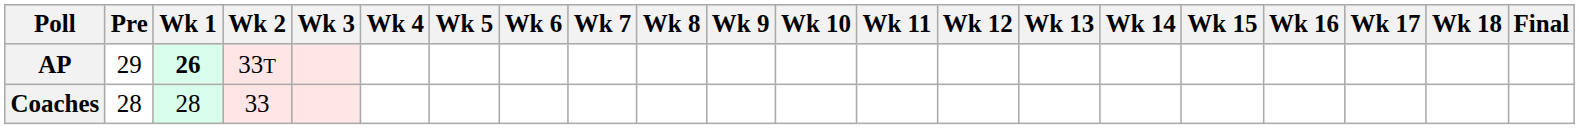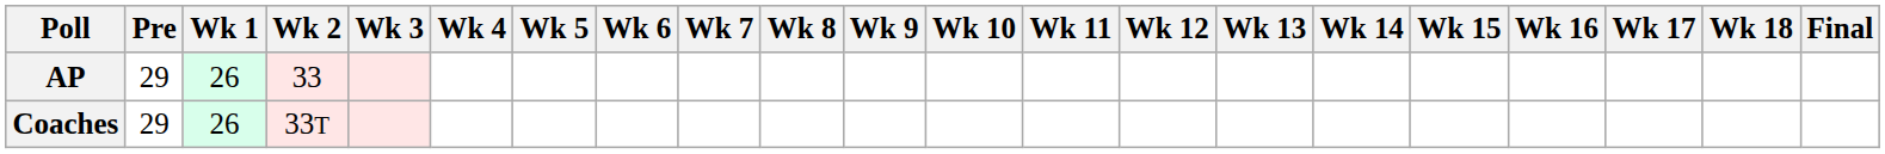 <table class="wikitable" style="white-space:nowrap;">
 <tr>
 <th>Poll</th>
 <th>Pre</th>
 <th>Wk 1</th>
 <th>Wk 2</th>
 <th>Wk 3</th>
 <th>Wk 4</th>
 <th>Wk 5</th>
 <th>Wk 6</th>
 <th>Wk 7</th>
 <th>Wk 8</th>
 <th>Wk 9</th>
 <th>Wk 10</th>
 <th>Wk 11</th>
 <th>Wk 12</th>
 <th>Wk 13</th>
 <th>Wk 14</th>
 <th>Wk 15</th>
 <th>Wk 16</th>
 <th>Wk 17</th>
 <th>Wk 18</th>
 <th>Final</th>
 </tr>
 <tr style="text-align:center;">
 <th>AP </th>
 <td style="background:#FFF;">29</td>
-<td style="background:#D8FFEB;"><strong>26</strong></td>
-<td style="background:#FFE6E6;">33<small>T</small></td>
+<td style="background:#D8FFEB;">26</td>
+<td style="background:#FFE6E6;">33</td>
 <td style="background:#FFE6E6;"></td>
 <td style="background:#FFF"></td>
 <td style="background:#FFF;"></td>
 <td style="background:#FFF;"></td>
 <td style="background:#FFF;"></td>
 <td style="background:#FFF;"></td>
 <td style="background:#FFF;"></td>
 <td style="background:#FFF;"></td>
 <td style="background:#FFF;"></td>
 <td style="background:#FFF;"></td>
 <td style="background:#FFF;"></td>
 <td style="background:#FFF;"></td>
 <td style="background:#FFF;"></td>
 <td style="background:#FFF;"></td>
 <td style="background:#FFF;"></td>
 <td style="background:#FFF;"></td>
 <td style="background:#FFF;"></td>
 </tr>
 <tr style="text-align:center;">
 <th>Coaches</th>
-<td style="background:#FFF;">28</td>
-<td style="background:#D8FFEB;">28</td>
-<td style="background:#FFE6E6;">33</td>
+<td style="background:#FFF;">29</td>
+<td style="background:#D8FFEB;">26</td>
+<td style="background:#FFE6E6;">33<small>T</small></td>
 <td style="background:#FFE6E6;"></td>
 <td style="background:#FFF;"></td>
 <td style="background:#FFF;"></td>
 <td style="background:#FFF;"></td>
 <td style="background:#FFF;"></td>
 <td style="background:#FFF;"></td>
 <td style="background:#FFF;"></td>
 <td style="background:#FFF;"></td>
 <td style="background:#FFF;"></td>
 <td style="background:#FFF;"></td>
 <td style="background:#FFF;"></td>
 <td style="background:#FFF;"></td>
 <td style="background:#FFF;"></td>
 <td style="background:#FFF;"></td>
 <td style="background:#FFF;"></td>
 <td style="background:#FFF;"></td>
 <td style="background:#FFF;"></td>
 </tr>
 </table>
